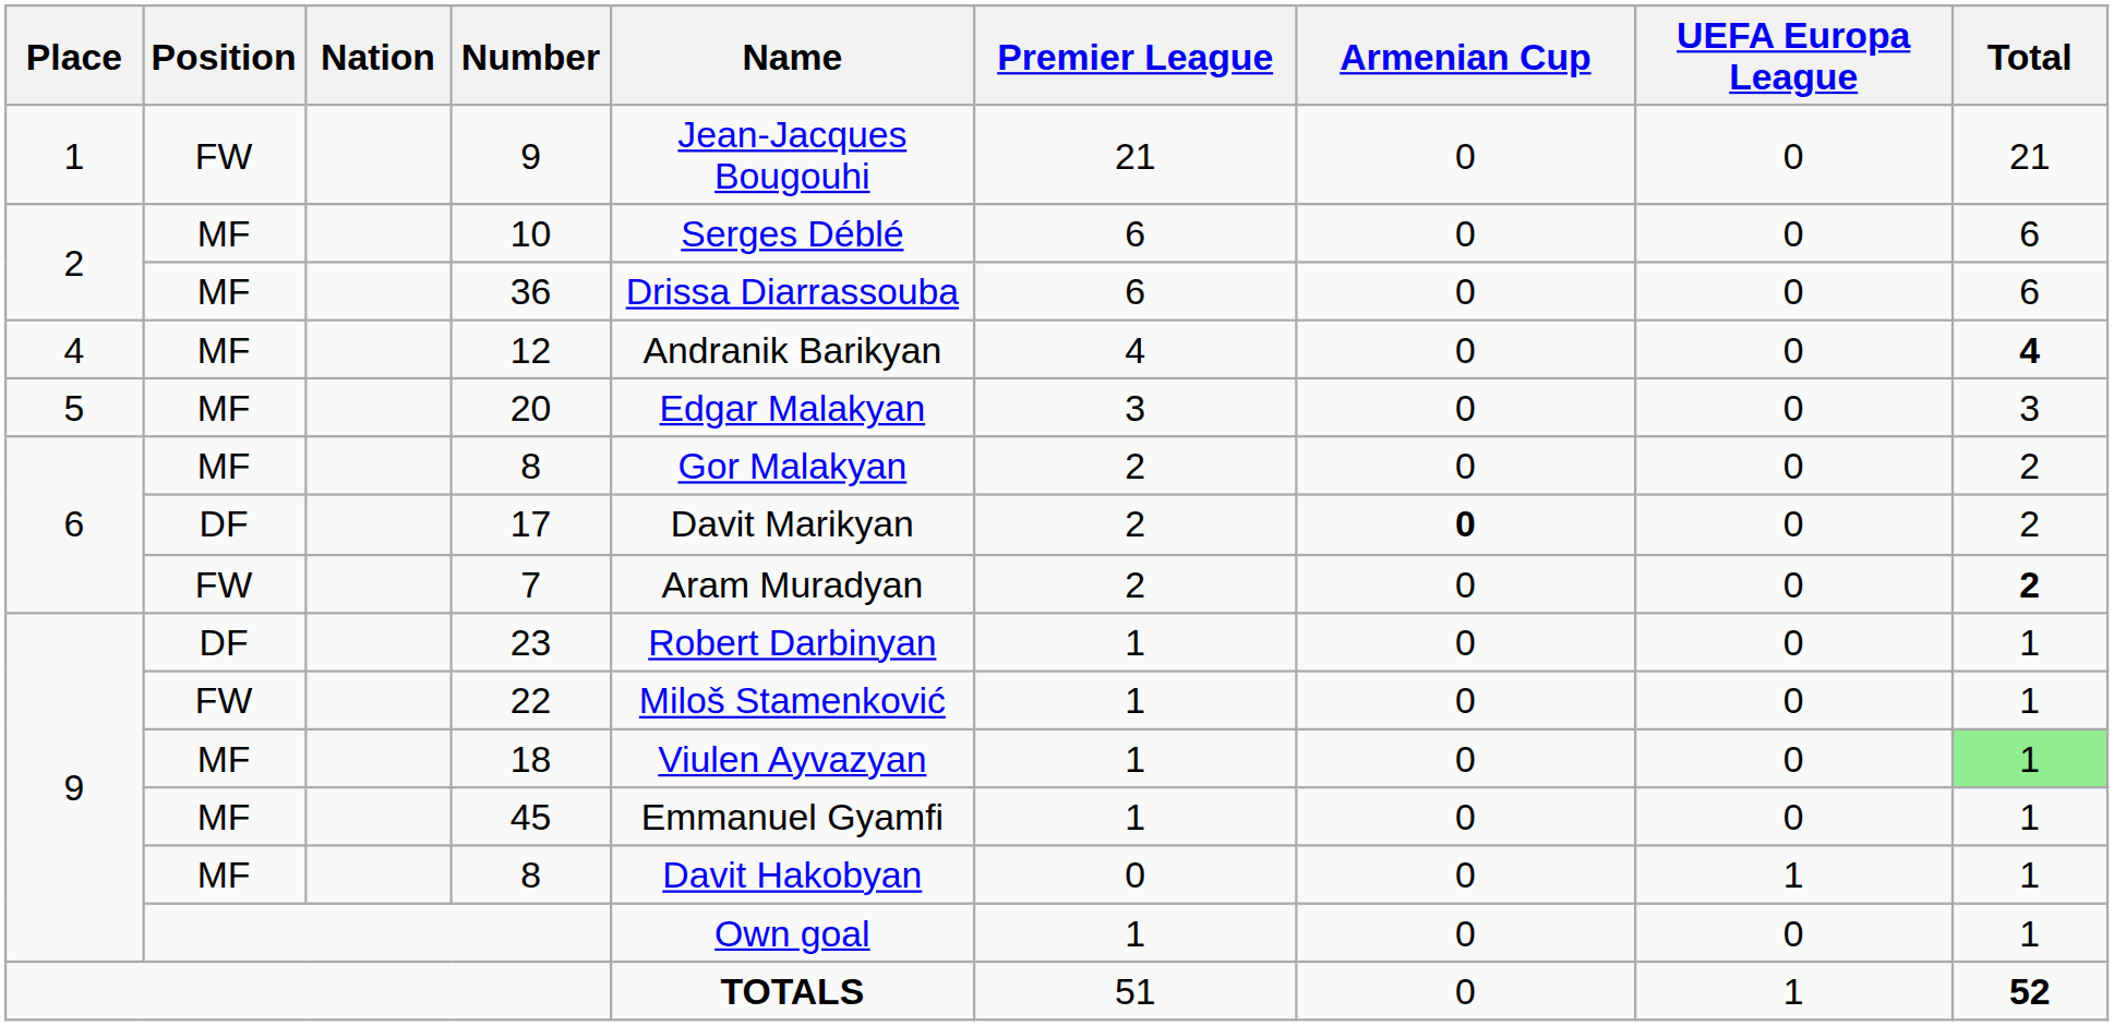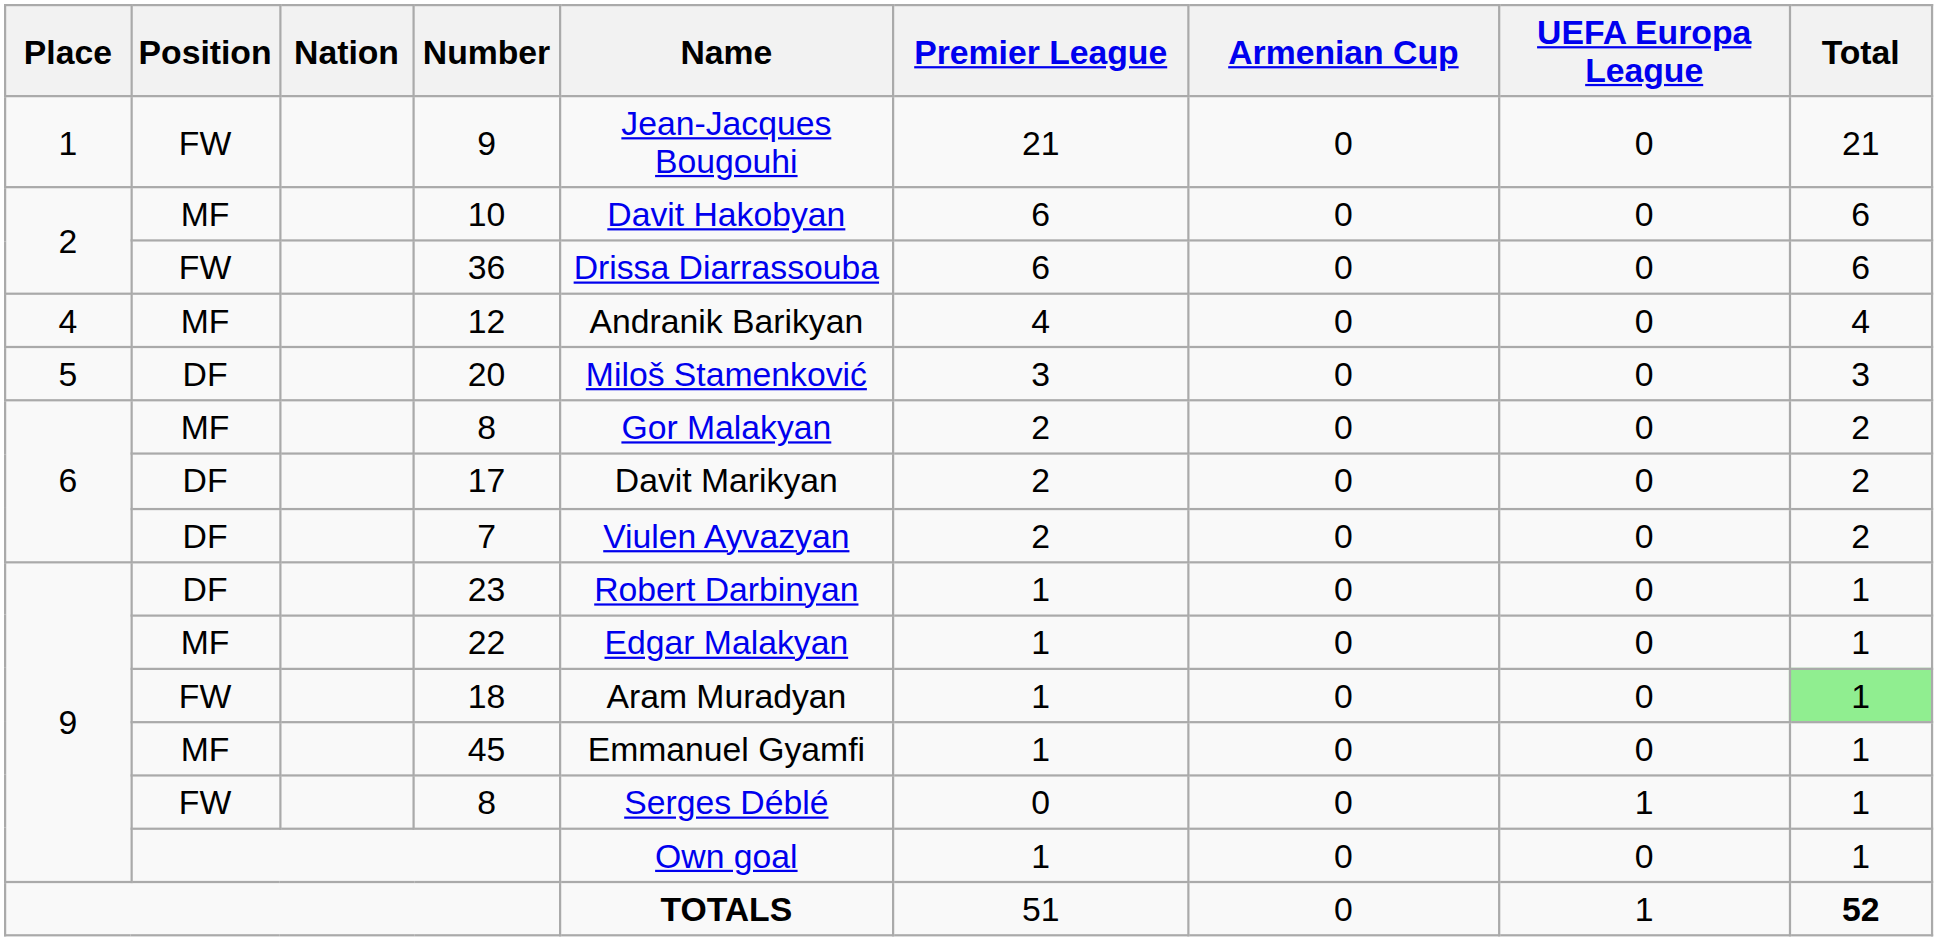 <table class="wikitable" style="font-size: 95%; text-align: center;">
 <tr>
 <th width=60>Place</th>
 <th width=60>Position</th>
 <th width=60>Nation</th>
 <th width=60>Number</th>
 <th width=200>Name</th>
 <th width=200><a href='#'>Premier League</a></th>
 <th width=200><a href='#'>Armenian Cup</a></th>
 <th width=200><a href='#'>UEFA Europa League</a></th>
 <th width=80><strong>Total</strong></th>
 </tr>
 <tr>
 <td>1</td>
 <td>FW</td>
 <td></td>
 <td>9</td>
 <td><a href='#'>Jean-Jacques Bougouhi</a></td>
 <td>21</td>
 <td>0</td>
 <td>0</td>
 <td>21</td>
 </tr>
 <tr>
 <td rowspan="2">2</td>
 <td>MF</td>
 <td></td>
 <td>10</td>
-<td><a href='#'>Serges Déblé</a></td>
+<td><a href='#'>Davit Hakobyan</a></td>
 <td>6</td>
 <td>0</td>
 <td>0</td>
 <td>6</td>
 </tr>
 <tr>
-<td>MF</td>
+<td>FW</td>
 <td></td>
 <td>36</td>
 <td><a href='#'>Drissa Diarrassouba</a></td>
 <td>6</td>
 <td>0</td>
 <td>0</td>
 <td>6</td>
 </tr>
 <tr>
 <td>4</td>
 <td>MF</td>
 <td></td>
 <td>12</td>
 <td>Andranik Barikyan</td>
 <td>4</td>
 <td>0</td>
 <td>0</td>
-<td><strong>4</strong></td>
+<td>4</td>
 </tr>
 <tr>
 <td>5</td>
-<td>MF</td>
+<td>DF</td>
 <td></td>
 <td>20</td>
-<td><a href='#'>Edgar Malakyan</a></td>
+<td><a href='#'>Miloš Stamenković</a></td>
 <td>3</td>
 <td>0</td>
 <td>0</td>
 <td>3</td>
 </tr>
 <tr>
 <td rowspan="3">6</td>
 <td>MF</td>
 <td></td>
 <td>8</td>
 <td><a href='#'>Gor Malakyan</a></td>
 <td>2</td>
 <td>0</td>
 <td>0</td>
 <td>2</td>
 </tr>
 <tr>
 <td>DF</td>
 <td></td>
 <td>17</td>
 <td>Davit Marikyan</td>
 <td>2</td>
-<td><strong>0</strong></td>
+<td>0</td>
 <td>0</td>
 <td>2</td>
 </tr>
 <tr>
-<td>FW</td>
+<td>DF</td>
 <td></td>
 <td>7</td>
-<td>Aram Muradyan</td>
+<td><a href='#'>Viulen Ayvazyan</a></td>
 <td>2</td>
 <td>0</td>
 <td>0</td>
-<td><strong>2</strong></td>
+<td>2</td>
 </tr>
 <tr>
 <td rowspan="6">9</td>
 <td>DF</td>
 <td></td>
 <td>23</td>
 <td><a href='#'>Robert Darbinyan</a></td>
 <td>1</td>
 <td>0</td>
 <td>0</td>
 <td>1</td>
 </tr>
 <tr>
-<td>FW</td>
+<td>MF</td>
 <td></td>
 <td>22</td>
-<td><a href='#'>Miloš Stamenković</a></td>
+<td><a href='#'>Edgar Malakyan</a></td>
 <td>1</td>
 <td>0</td>
 <td>0</td>
 <td>1</td>
 </tr>
 <tr>
-<td>MF</td>
+<td>FW</td>
 <td></td>
 <td>18</td>
-<td><a href='#'>Viulen Ayvazyan</a></td>
+<td>Aram Muradyan</td>
 <td>1</td>
 <td>0</td>
 <td>0</td>
 <td style="background: lightgreen;">1</td>
 </tr>
 <tr>
 <td>MF</td>
 <td></td>
 <td>45</td>
 <td>Emmanuel Gyamfi</td>
 <td>1</td>
 <td>0</td>
 <td>0</td>
 <td>1</td>
 </tr>
 <tr>
-<td>MF</td>
+<td>FW</td>
 <td></td>
 <td>8</td>
-<td><a href='#'>Davit Hakobyan</a></td>
+<td><a href='#'>Serges Déblé</a></td>
 <td>0</td>
 <td>0</td>
 <td>1</td>
 <td>1</td>
 </tr>
 <tr>
 <td colspan="3"></td>
 <td><a href='#'>Own goal</a></td>
 <td>1</td>
 <td>0</td>
 <td>0</td>
 <td>1</td>
 </tr>
 <tr>
 <td colspan="4"></td>
 <td><strong>TOTALS</strong></td>
 <td>51</td>
 <td>0</td>
 <td>1</td>
 <td><strong>52</strong></td>
 </tr>
 </table>
